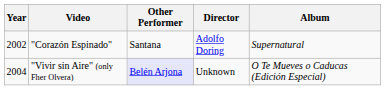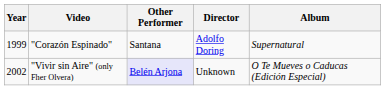 <table class="wikitable">
 <tr>
 <th>Year</th>
 <th>Video</th>
 <th>Other Performer</th>
 <th>Director</th>
 <th>Album</th>
 </tr>
 <tr>
-<td>2002</td>
+<td>1999</td>
 <td>"Corazón Espinado"</td>
 <td>Santana</td>
 <td><a href='#'>Adolfo Doring</a></td>
 <td><em>Supernatural</em></td>
 </tr>
 <tr>
-<td>2004</td>
+<td>2002</td>
 <td>"Vivir sin Aire" <small>(only Fher Olvera)</small></td>
 <td style="background: lavender;"><a href='#'>Belén Arjona</a></td>
 <td>Unknown</td>
 <td><em>O Te Mueves o Caducas (Edición Especial)</em></td>
 </tr>
 </table>
